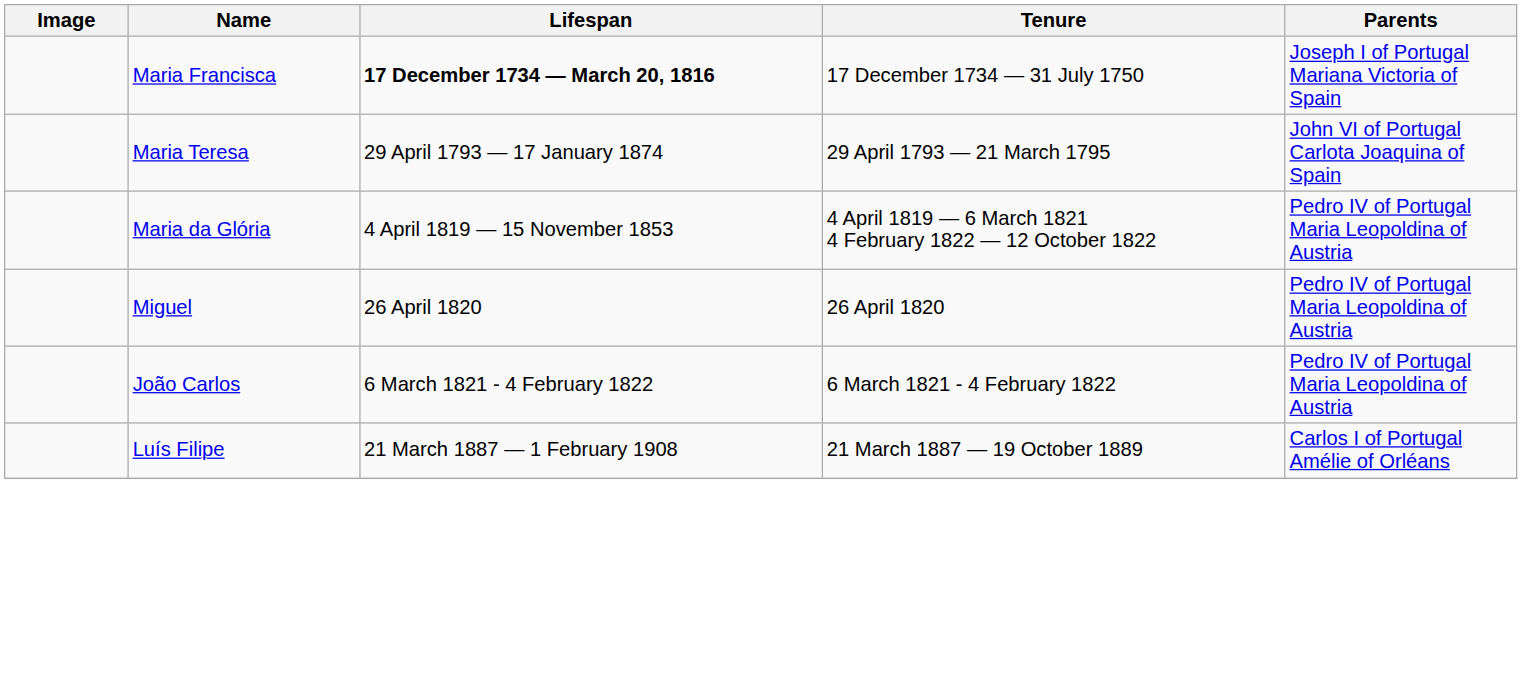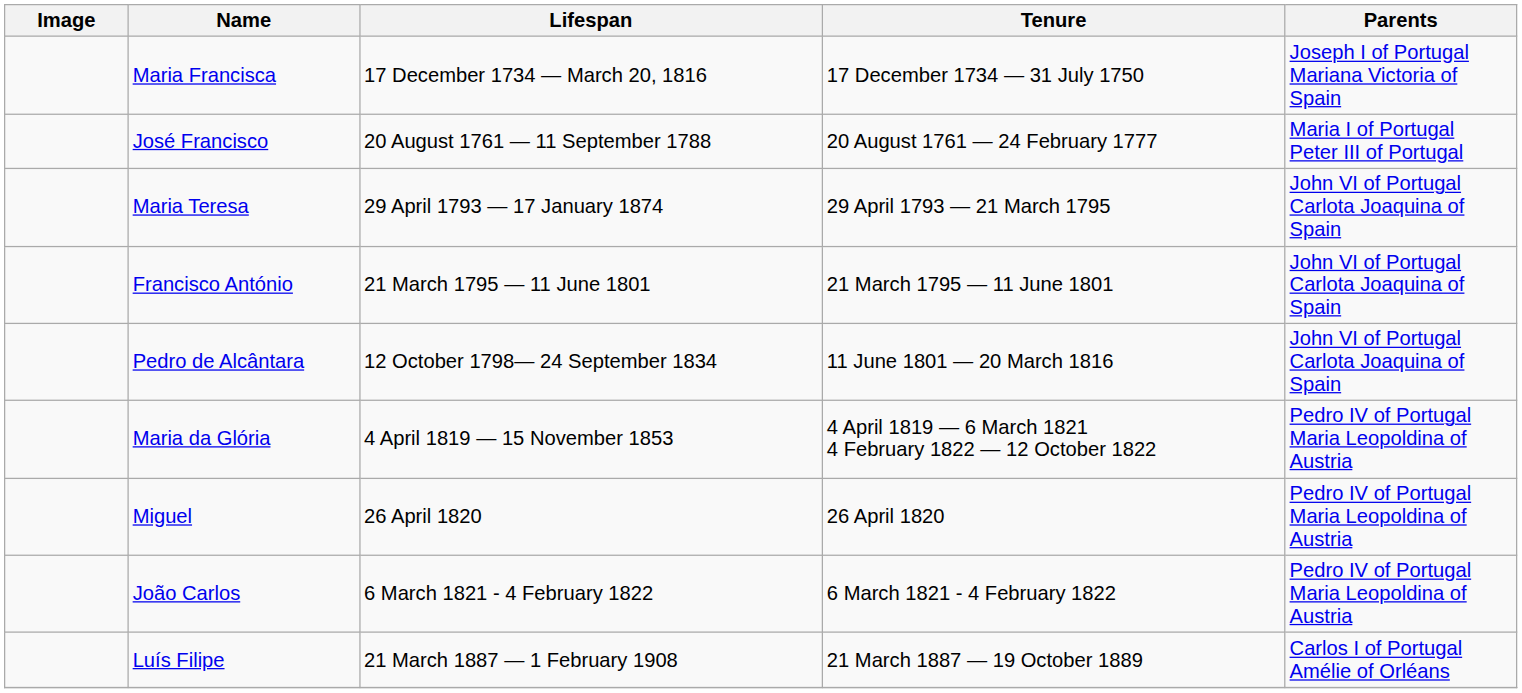 <table class="wikitable" width="95%">
 <tr>
 <th width = "8%">Image</th>
 <th width = "15%">Name</th>
 <th width = "30%">Lifespan</th>
 <th width = "30%">Tenure</th>
 <th width = "15%">Parents</th>
 </tr>
 <tr>
 <td></td>
 <td><a href='#'>Maria Francisca</a></td>
-<td><strong>17 December 1734 — March 20, 1816</strong></td>
+<td>17 December 1734 — March 20, 1816</td>
 <td>17 December 1734 — 31 July 1750</td>
 <td><a href='#'>Joseph I of Portugal</a> <br> <a href='#'>Mariana Victoria of Spain</a></td>
+</tr>
+<tr>
+<td></td>
+<td><a href='#'>José Francisco</a></td>
+<td>20 August 1761 — 11 September 1788</td>
+<td>20 August 1761 — 24 February 1777</td>
+<td><a href='#'>Maria I of Portugal</a> <br> <a href='#'>Peter III of Portugal</a></td>
 </tr>
 <tr>
 <td></td>
 <td><a href='#'>Maria Teresa</a></td>
 <td>29 April 1793 — 17 January 1874</td>
 <td>29 April 1793 — 21 March 1795</td>
+<td><a href='#'>John VI of Portugal</a> <br> <a href='#'>Carlota Joaquina of Spain</a></td>
+</tr>
+<tr>
+<td></td>
+<td><a href='#'>Francisco António</a></td>
+<td>21 March 1795 — 11 June 1801</td>
+<td>21 March 1795 — 11 June 1801</td>
+<td><a href='#'>John VI of Portugal</a> <br> <a href='#'>Carlota Joaquina of Spain</a></td>
+</tr>
+<tr>
+<td></td>
+<td><a href='#'>Pedro de Alcântara</a></td>
+<td>12 October 1798— 24 September 1834</td>
+<td>11 June 1801 — 20 March 1816</td>
 <td><a href='#'>John VI of Portugal</a> <br> <a href='#'>Carlota Joaquina of Spain</a></td>
 </tr>
 <tr>
 <td></td>
 <td><a href='#'>Maria da Glória</a></td>
 <td>4 April 1819 — 15 November 1853</td>
 <td>4 April 1819 — 6 March 1821 <br> 4 February 1822 — 12 October 1822</td>
 <td><a href='#'>Pedro IV of Portugal</a> <br> <a href='#'>Maria Leopoldina of Austria</a></td>
 </tr>
 <tr>
 <td></td>
 <td><a href='#'>Miguel</a></td>
 <td>26 April 1820</td>
 <td>26 April 1820</td>
 <td><a href='#'>Pedro IV of Portugal</a> <br> <a href='#'>Maria Leopoldina of Austria</a></td>
 </tr>
 <tr>
 <td></td>
 <td><a href='#'>João Carlos</a></td>
 <td>6 March 1821 - 4 February 1822</td>
 <td>6 March 1821 - 4 February 1822</td>
 <td><a href='#'>Pedro IV of Portugal</a> <br> <a href='#'>Maria Leopoldina of Austria</a></td>
 </tr>
 <tr>
 <td></td>
 <td><a href='#'>Luís Filipe</a></td>
 <td>21 March 1887 — 1 February 1908</td>
 <td>21 March 1887 — 19 October 1889</td>
 <td><a href='#'>Carlos I of Portugal</a> <br> <a href='#'>Amélie of Orléans</a></td>
 </tr>
 <tr>
 </tr>
 </table>
